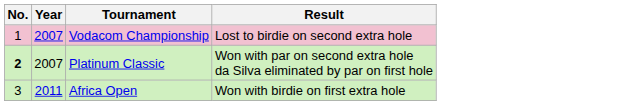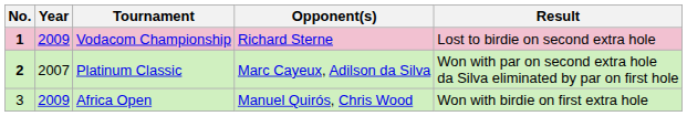 <table class="wikitable" style="font-size:95%;">
 <tr>
 <th>No.</th>
 <th>Year</th>
 <th>Tournament</th>
+<th>Opponent(s)</th>
 <th>Result</th>
 </tr>
 <tr style="background:#F2C1D1;">
-<td align=center>1</td>
-<td align=center><a href='#'>2007</a></td>
+<td align=center><strong>1</strong></td>
+<td align=center><a href='#'>2009</a></td>
 <td><a href='#'>Vodacom Championship</a></td>
+<td> <a href='#'>Richard Sterne</a></td>
 <td>Lost to birdie on second extra hole</td>
 </tr>
 <tr style="background:#D0F0C0;">
 <td align=center><strong>2</strong></td>
 <td align=center>2007</td>
 <td><a href='#'>Platinum Classic</a></td>
+<td> <a href='#'>Marc Cayeux</a>,  <a href='#'>Adilson da Silva</a></td>
 <td>Won with par on second extra hole<br>da Silva eliminated by par on first hole</td>
 </tr>
 <tr style="background:#D0F0C0;">
 <td align=center>3</td>
-<td align=center><a href='#'>2011</a></td>
+<td align=center><a href='#'>2009</a></td>
 <td><a href='#'>Africa Open</a></td>
+<td> <a href='#'>Manuel Quirós</a>,  <a href='#'>Chris Wood</a></td>
 <td>Won with birdie on first extra hole</td>
 </tr>
 </table>
